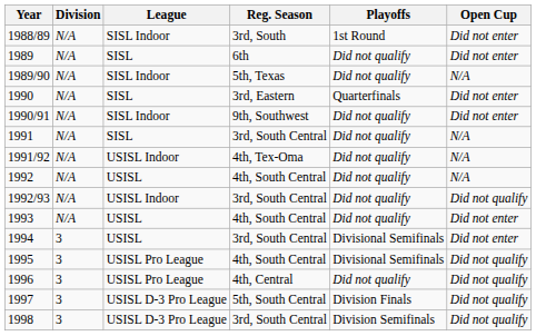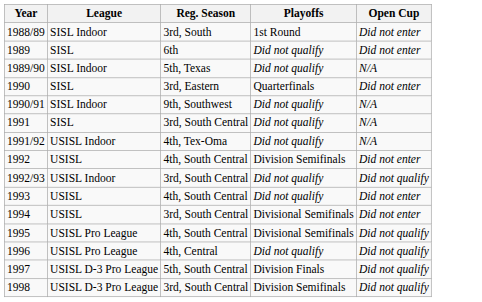 <table class="wikitable">
 <tr>
 <th>Year</th>
-<th>Division</th>
 <th>League</th>
 <th>Reg. Season</th>
 <th>Playoffs</th>
 <th>Open Cup</th>
 </tr>
 <tr>
 <td>1988/89</td>
-<td><em>N/A</em></td>
 <td>SISL Indoor</td>
 <td>3rd, South</td>
 <td>1st Round</td>
 <td><em>Did not enter</em></td>
 </tr>
 <tr>
 <td>1989</td>
-<td><em>N/A</em></td>
 <td>SISL</td>
 <td>6th</td>
 <td><em>Did not qualify</em></td>
 <td><em>Did not enter</em></td>
 </tr>
 <tr>
 <td>1989/90</td>
-<td><em>N/A</em></td>
 <td>SISL Indoor</td>
 <td>5th, Texas</td>
 <td><em>Did not qualify</em></td>
 <td><em>N/A</em></td>
 </tr>
 <tr>
 <td>1990</td>
-<td><em>N/A</em></td>
 <td>SISL</td>
 <td>3rd, Eastern</td>
 <td>Quarterfinals</td>
 <td><em>Did not enter</em></td>
 </tr>
 <tr>
 <td>1990/91</td>
-<td><em>N/A</em></td>
 <td>SISL Indoor</td>
 <td>9th, Southwest</td>
 <td><em>Did not qualify</em></td>
-<td><em>Did not enter</em></td>
+<td><em>N/A</em></td>
 </tr>
 <tr>
 <td>1991</td>
-<td><em>N/A</em></td>
 <td>SISL</td>
 <td>3rd, South Central</td>
 <td><em>Did not qualify</em></td>
 <td><em>N/A</em></td>
 </tr>
 <tr>
 <td>1991/92</td>
-<td><em>N/A</em></td>
 <td>USISL Indoor</td>
 <td>4th, Tex-Oma</td>
 <td><em>Did not qualify</em></td>
 <td><em>N/A</em></td>
 </tr>
 <tr>
 <td>1992</td>
-<td><em>N/A</em></td>
 <td>USISL</td>
 <td>4th, South Central</td>
-<td><em>Did not qualify</em></td>
-<td><em>N/A</em></td>
+<td>Division Semifinals</td>
+<td><em>Did not enter</em></td>
 </tr>
 <tr>
 <td>1992/93</td>
-<td><em>N/A</em></td>
 <td>USISL Indoor</td>
 <td>3rd, South Central</td>
 <td><em>Did not qualify</em></td>
 <td><em>Did not qualify</em></td>
 </tr>
 <tr>
 <td>1993</td>
-<td><em>N/A</em></td>
 <td>USISL</td>
 <td>4th, South Central</td>
 <td><em>Did not qualify</em></td>
 <td><em>Did not enter</em></td>
 </tr>
 <tr>
 <td>1994</td>
-<td>3</td>
 <td>USISL</td>
 <td>3rd, South Central</td>
 <td>Divisional Semifinals</td>
 <td><em>Did not enter</em></td>
 </tr>
 <tr>
 <td>1995</td>
-<td>3</td>
 <td>USISL Pro League</td>
 <td>4th, South Central</td>
 <td>Divisional Semifinals</td>
 <td><em>Did not qualify</em></td>
 </tr>
 <tr>
 <td>1996</td>
-<td>3</td>
 <td>USISL Pro League</td>
 <td>4th, Central</td>
 <td><em>Did not qualify</em></td>
 <td><em>Did not qualify</em></td>
 </tr>
 <tr>
 <td>1997</td>
-<td>3</td>
 <td>USISL D-3 Pro League</td>
 <td>5th, South Central</td>
 <td>Division Finals</td>
 <td><em>Did not qualify</em></td>
 </tr>
 <tr>
 <td>1998</td>
-<td>3</td>
 <td>USISL D-3 Pro League</td>
 <td>3rd, South Central</td>
 <td>Division Semifinals</td>
 <td><em>Did not qualify</em></td>
 </tr>
 </table>
